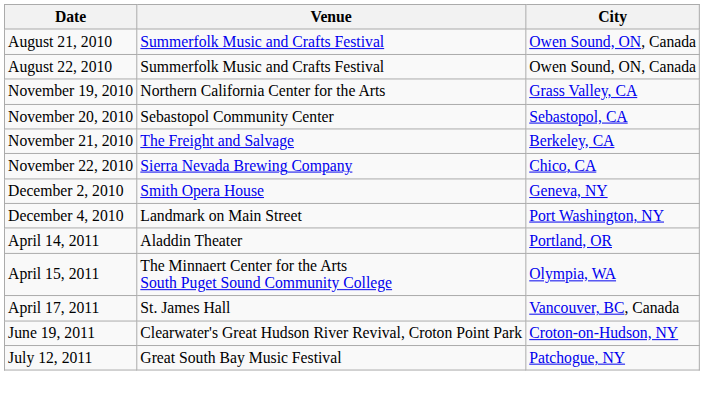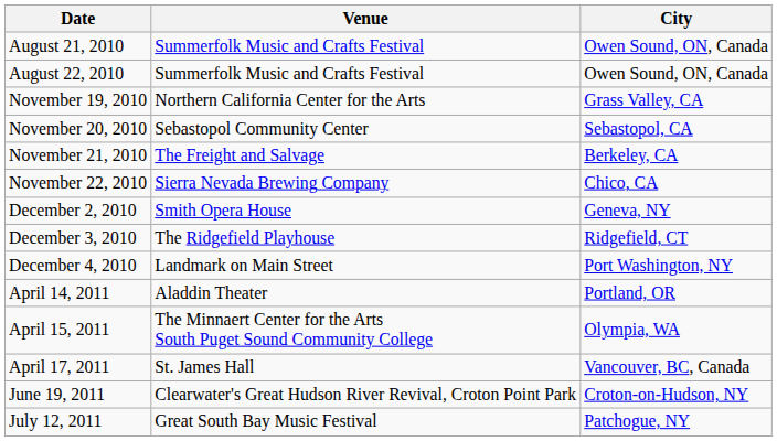 <table class="wikitable">
 <tr>
 <th>Date</th>
 <th>Venue</th>
 <th>City</th>
 </tr>
 <tr>
 <td>August 21, 2010</td>
 <td><a href='#'>Summerfolk Music and Crafts Festival</a></td>
 <td><a href='#'>Owen Sound, ON</a>, Canada</td>
 </tr>
 <tr>
 <td>August 22, 2010</td>
 <td>Summerfolk Music and Crafts Festival</td>
 <td>Owen Sound, ON, Canada</td>
 </tr>
 <tr>
 <td>November 19, 2010</td>
 <td>Northern California Center for the Arts</td>
 <td><a href='#'>Grass Valley, CA</a></td>
 </tr>
 <tr>
 <td>November 20, 2010</td>
 <td>Sebastopol Community Center</td>
 <td><a href='#'>Sebastopol, CA</a></td>
 </tr>
 <tr>
 <td>November 21, 2010</td>
 <td><a href='#'>The Freight and Salvage</a></td>
 <td><a href='#'>Berkeley, CA</a></td>
 </tr>
 <tr>
 <td>November 22, 2010</td>
 <td><a href='#'>Sierra Nevada Brewing Company</a></td>
 <td><a href='#'>Chico, CA</a></td>
 </tr>
 <tr>
 <td>December 2, 2010</td>
 <td><a href='#'>Smith Opera House</a></td>
 <td><a href='#'>Geneva, NY</a></td>
 </tr>
 <tr>
+<td>December 3, 2010</td>
+<td>The <a href='#'>Ridgefield Playhouse</a></td>
+<td><a href='#'>Ridgefield, CT</a></td>
+</tr>
+<tr>
 <td>December 4, 2010</td>
 <td>Landmark on Main Street</td>
 <td><a href='#'>Port Washington, NY</a></td>
 </tr>
 <tr>
 <td>April 14, 2011</td>
 <td>Aladdin Theater</td>
 <td><a href='#'>Portland, OR</a></td>
 </tr>
 <tr>
 <td>April 15, 2011</td>
 <td>The Minnaert Center for the Arts<br><a href='#'>South Puget Sound Community College</a></td>
 <td><a href='#'>Olympia, WA</a></td>
 </tr>
 <tr>
 <td>April 17, 2011</td>
 <td>St. James Hall</td>
 <td><a href='#'>Vancouver, BC</a>, Canada</td>
 </tr>
 <tr>
 <td>June 19, 2011</td>
 <td>Clearwater's Great Hudson River Revival, Croton Point Park</td>
 <td><a href='#'>Croton-on-Hudson, NY</a></td>
 </tr>
 <tr>
 <td>July 12, 2011</td>
 <td>Great South Bay Music Festival</td>
 <td><a href='#'>Patchogue, NY</a></td>
 </tr>
 </table>
